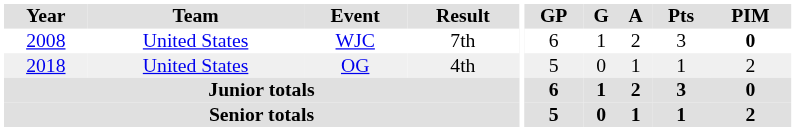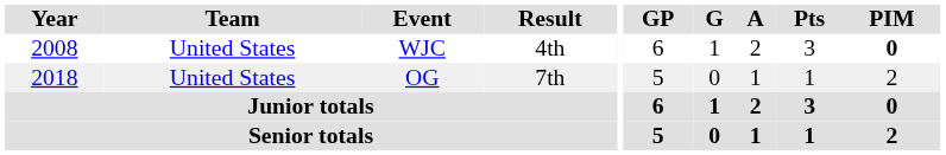 <table border="0" cellpadding="1" cellspacing="0" ID="Table3" style="text-align:center; width:40em">
 <tr bgcolor="#e0e0e0">
 <th>Year</th>
 <th>Team</th>
 <th>Event</th>
 <th>Result</th>
 <th rowspan="99" bgcolor="#ffffff"></th>
 <th>GP</th>
 <th>G</th>
 <th>A</th>
 <th>Pts</th>
 <th>PIM</th>
 </tr>
 <tr>
 <td><a href='#'>2008</a></td>
 <td><a href='#'>United States</a></td>
 <td><a href='#'>WJC</a></td>
-<td>7th</td>
+<td>4th</td>
 <td>6</td>
 <td>1</td>
 <td>2</td>
 <td>3</td>
 <td><strong>0</strong></td>
 </tr>
 <tr bgcolor="#f0f0f0">
 <td><a href='#'>2018</a></td>
 <td><a href='#'>United States</a></td>
 <td><a href='#'>OG</a></td>
-<td>4th</td>
+<td>7th</td>
 <td>5</td>
 <td>0</td>
 <td>1</td>
 <td>1</td>
 <td>2</td>
 </tr>
 <tr bgcolor="#e0e0e0">
 <th colspan=4>Junior totals</th>
 <th>6</th>
 <th>1</th>
 <th>2</th>
 <th>3</th>
 <th>0</th>
 </tr>
 <tr bgcolor="#e0e0e0">
 <th colspan=4>Senior totals</th>
 <th>5</th>
 <th>0</th>
 <th>1</th>
 <th>1</th>
 <th>2</th>
 </tr>
 </table>
